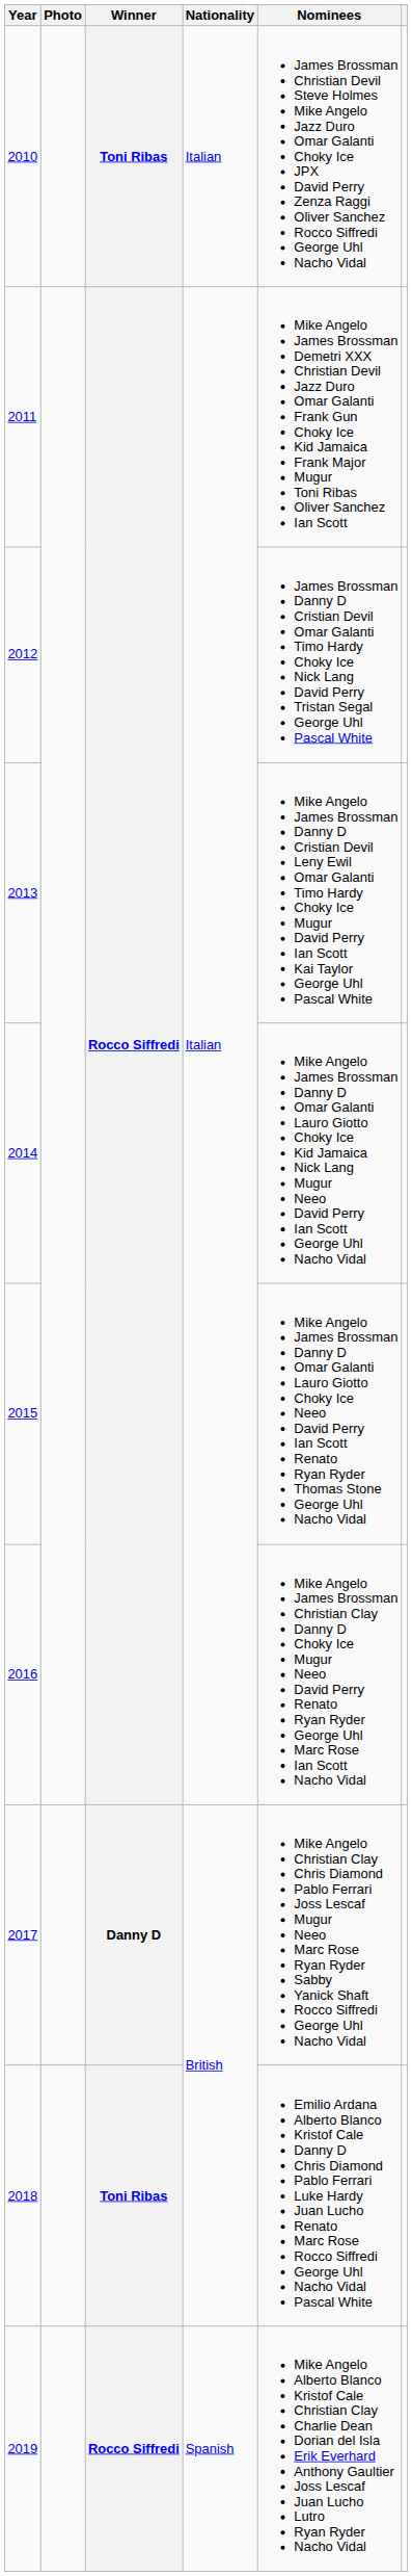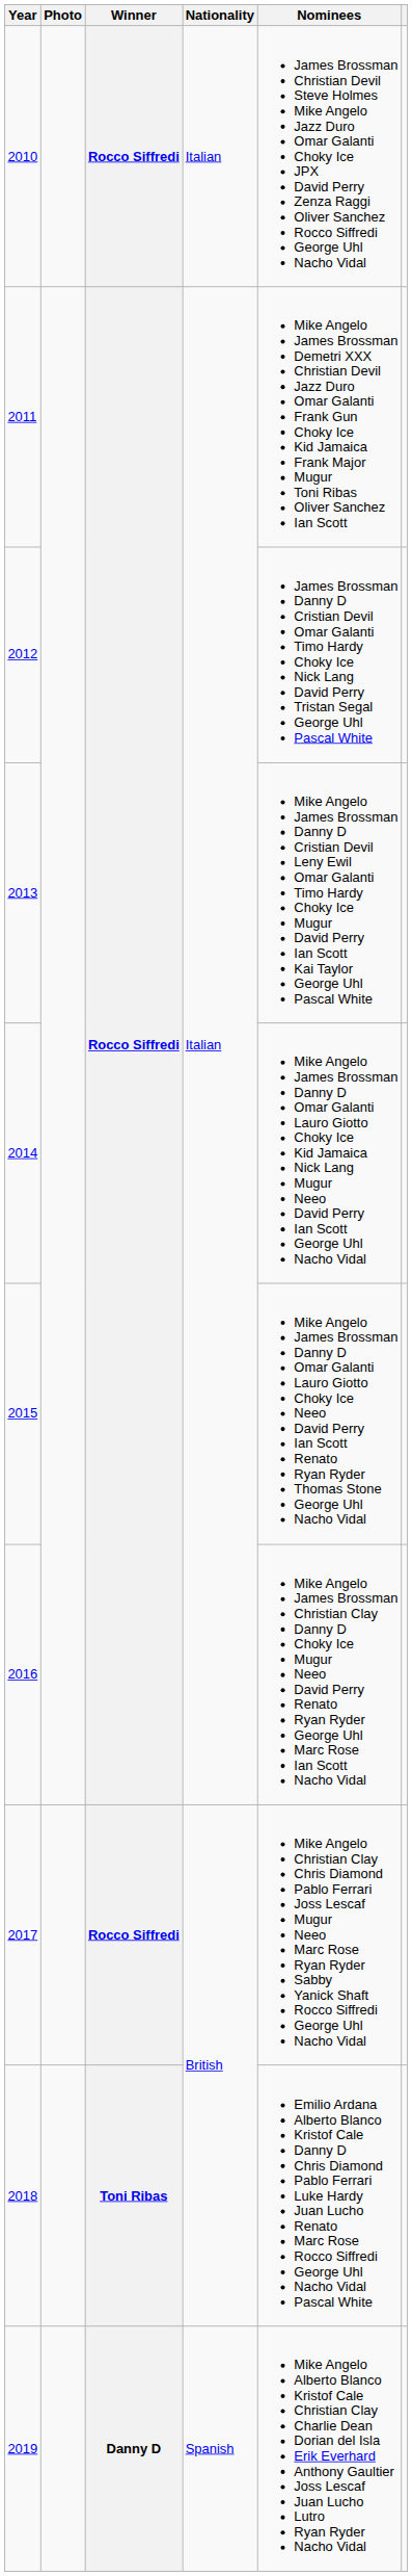 <table Class="wikitable sortable">
 <tr>
 <th>Year</th>
 <th>Photo</th>
 <th>Winner</th>
 <th>Nationality</th>
 <th>Nominees</th>
 <th></th>
 </tr>
 <tr>
 <td><a href='#'>2010</a></td>
 <td></td>
-<th><a href='#'>Toni Ribas</a></th>
+<th><a href='#'>Rocco Siffredi</a></th>
 <td> <a href='#'>Italian</a></td>
 <td valign="top"><br><ul><li> James Brossman</li><li> Christian Devil</li><li> Steve Holmes</li><li> Mike Angelo</li><li> Jazz Duro</li><li> Omar Galanti</li><li> Choky Ice</li><li> JPX</li><li> David Perry</li><li> Zenza Raggi</li><li> Oliver Sanchez</li><li> Rocco Siffredi</li><li> George Uhl</li><li> Nacho Vidal</li></ul></td>
 <td></td>
 </tr>
 <tr>
 <td><a href='#'>2011</a></td>
 <td rowspan="6"></td>
 <th rowspan="6"><a href='#'>Rocco Siffredi</a></th>
 <td rowspan="6"> <a href='#'>Italian</a></td>
 <td valign="top"><br><ul><li> Mike Angelo</li><li> James Brossman</li><li> Demetri XXX</li><li> Christian Devil</li><li> Jazz Duro</li><li> Omar Galanti</li><li> Frank Gun</li><li> Choky Ice</li><li> Kid Jamaica</li><li> Frank Major</li><li> Mugur</li><li> Toni Ribas</li><li> Oliver Sanchez</li><li> Ian Scott</li></ul></td>
 <td></td>
 </tr>
 <tr>
 <td><a href='#'>2012</a></td>
 <td valign="top"><br><ul><li> James Brossman</li><li> Danny D</li><li> Cristian Devil</li><li> Omar Galanti</li><li> Timo Hardy</li><li> Choky Ice</li><li> Nick Lang</li><li> David Perry</li><li> Tristan Segal</li><li> George Uhl</li><li> <a href='#'>Pascal White</a></li></ul></td>
 <td></td>
 </tr>
 <tr>
 <td><a href='#'>2013</a></td>
 <td valign="top"><br><ul><li> Mike Angelo</li><li> James Brossman</li><li> Danny D</li><li> Cristian Devil</li><li> Leny Ewil</li><li> Omar Galanti</li><li> Timo Hardy</li><li> Choky Ice</li><li> Mugur</li><li> David Perry</li><li> Ian Scott</li><li> Kai Taylor</li><li> George Uhl</li><li> Pascal White</li></ul></td>
 <td></td>
 </tr>
 <tr>
 <td><a href='#'>2014</a></td>
 <td valign="top"><br><ul><li> Mike Angelo</li><li> James Brossman</li><li> Danny D</li><li> Omar Galanti</li><li> Lauro Giotto</li><li> Choky Ice</li><li> Kid Jamaica</li><li> Nick Lang</li><li> Mugur</li><li> Neeo</li><li> David Perry</li><li> Ian Scott</li><li> George Uhl</li><li> Nacho Vidal</li></ul></td>
 <td></td>
 </tr>
 <tr>
 <td><a href='#'>2015</a></td>
 <td valign="top"><br><ul><li> Mike Angelo</li><li> James Brossman</li><li> Danny D</li><li> Omar Galanti</li><li> Lauro Giotto</li><li> Choky Ice</li><li> Neeo</li><li> David Perry</li><li> Ian Scott</li><li> Renato</li><li> Ryan Ryder</li><li> Thomas Stone</li><li> George Uhl</li><li> Nacho Vidal</li></ul></td>
 <td></td>
 </tr>
 <tr>
 <td><a href='#'>2016</a></td>
 <td valign="top"><br><ul><li> Mike Angelo</li><li> James Brossman</li><li> Christian Clay</li><li> Danny D</li><li> Choky Ice</li><li> Mugur</li><li> Neeo</li><li> David Perry</li><li> Renato</li><li> Ryan Ryder</li><li> George Uhl</li><li> Marc Rose</li><li> Ian Scott</li><li> Nacho Vidal</li></ul></td>
 <td></td>
 </tr>
 <tr>
 <td><a href='#'>2017</a></td>
 <td></td>
-<th>Danny D</th>
+<th><a href='#'>Rocco Siffredi</a></th>
 <td rowspan="2"> <a href='#'>British</a></td>
 <td valign="top"><br><ul><li> Mike Angelo</li><li> Christian Clay</li><li> Chris Diamond</li><li> Pablo Ferrari</li><li> Joss Lescaf</li><li> Mugur</li><li> Neeo</li><li> Marc Rose</li><li> Ryan Ryder</li><li> Sabby</li><li> Yanick Shaft</li><li> Rocco Siffredi</li><li> George Uhl</li><li> Nacho Vidal</li></ul></td>
 <td></td>
 </tr>
 <tr>
 <td><a href='#'>2018</a></td>
 <td></td>
 <th><a href='#'>Toni Ribas</a></th>
 <td valign="top"><br><ul><li> Emilio Ardana</li><li> Alberto Blanco</li><li> Kristof Cale</li><li> Danny D</li><li> Chris Diamond</li><li> Pablo Ferrari</li><li> Luke Hardy</li><li> Juan Lucho</li><li> Renato</li><li> Marc Rose</li><li> Rocco Siffredi</li><li> George Uhl</li><li> Nacho Vidal</li><li> Pascal White</li></ul></td>
 <td></td>
 </tr>
 <tr>
 <td><a href='#'>2019</a></td>
 <td></td>
-<th><a href='#'>Rocco Siffredi</a></th>
+<th>Danny D</th>
 <td> <a href='#'>Spanish</a></td>
 <td valign="top"><br><ul><li> Mike Angelo</li><li> Alberto Blanco</li><li> Kristof Cale</li><li> Christian Clay</li><li> Charlie Dean</li><li> Dorian del Isla</li><li> <a href='#'>Erik Everhard</a></li><li> Anthony Gaultier</li><li> Joss Lescaf</li><li> Juan Lucho</li><li> Lutro</li><li> Ryan Ryder</li><li> Nacho Vidal</li></ul></td>
 <td></td>
 </tr>
 </table>
